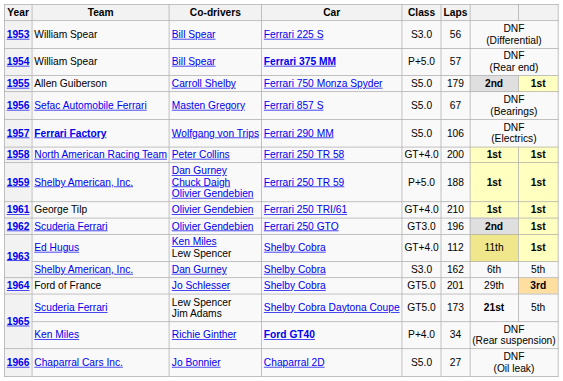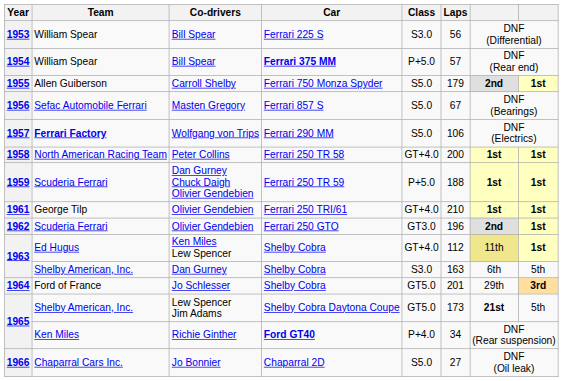 <table class="wikitable" style="text-align:center; font-size:90%">
 <tr>
 <th>Year</th>
 <th>Team</th>
 <th>Co-drivers</th>
 <th>Car</th>
 <th>Class</th>
 <th>Laps</th>
 <th></th>
 <th></th>
 </tr>
 <tr>
 <th><a href='#'>1953</a></th>
 <td align=left> William Spear</td>
 <td align=left> <a href='#'>Bill Spear</a></td>
 <td align=left><a href='#'>Ferrari 225 S</a></td>
 <td>S3.0</td>
 <td>56</td>
 <td colspan=2>DNF<br>(Differential)</td>
 </tr>
 <tr>
 <th><a href='#'>1954</a></th>
 <td align=left> William Spear</td>
 <td align=left> <a href='#'>Bill Spear</a></td>
 <td align=left><strong><a href='#'>Ferrari 375 MM</a></strong></td>
 <td>P+5.0</td>
 <td>57</td>
 <td colspan=2>DNF<br>(Rear end)</td>
 </tr>
 <tr>
 <th><a href='#'>1955</a></th>
 <td align=left> Allen Guiberson</td>
 <td align=left> <a href='#'>Carroll Shelby</a></td>
 <td align=left><a href='#'>Ferrari 750 Monza Spyder</a></td>
 <td>S5.0</td>
 <td>179</td>
 <td style="background:#dfdfdf;"><strong>2nd</strong></td>
 <td style="background:#ffffbf;"><strong>1st</strong></td>
 </tr>
 <tr>
 <th><a href='#'>1956</a></th>
 <td align=left> <a href='#'>Sefac Automobile Ferrari</a></td>
 <td align=left> <a href='#'>Masten Gregory</a></td>
 <td align=left><a href='#'>Ferrari 857 S</a></td>
 <td>S5.0</td>
 <td>67</td>
 <td colspan=2>DNF<br>(Bearings)</td>
 </tr>
 <tr>
 <th><a href='#'>1957</a></th>
 <td align=left><strong> <a href='#'>Ferrari Factory</a></strong></td>
 <td align=left> <a href='#'>Wolfgang von Trips</a></td>
 <td align=left><a href='#'>Ferrari 290 MM</a></td>
 <td>S5.0</td>
 <td>106</td>
 <td colspan=2>DNF<br>(Electrics)</td>
 </tr>
 <tr>
 <th><a href='#'>1958</a></th>
 <td align=left> <a href='#'>North American Racing Team</a></td>
 <td align=left> <a href='#'>Peter Collins</a></td>
 <td align=left><a href='#'>Ferrari 250 TR 58</a></td>
 <td>GT+4.0</td>
 <td>200</td>
 <td style="background:#ffffbf;"><strong>1st</strong></td>
 <td style="background:#ffffbf;"><strong>1st</strong></td>
 </tr>
 <tr>
 <th><a href='#'>1959</a></th>
-<td align=left> <a href='#'>Shelby American, Inc.</a></td>
+<td align=left> <a href='#'>Scuderia Ferrari</a></td>
 <td align=left> <a href='#'>Dan Gurney</a><br> <a href='#'>Chuck Daigh</a><br> <a href='#'>Olivier Gendebien</a></td>
 <td align=left><a href='#'>Ferrari 250 TR 59</a></td>
 <td>P+5.0</td>
 <td>188</td>
 <td style="background:#ffffbf;"><strong>1st</strong></td>
 <td style="background:#ffffbf;"><strong>1st</strong></td>
 </tr>
 <tr>
 <th><a href='#'>1961</a></th>
 <td align=left> George Tilp</td>
 <td align=left> <a href='#'>Olivier Gendebien</a></td>
 <td align=left><a href='#'>Ferrari 250 TRI/61</a></td>
 <td>GT+4.0</td>
 <td>210</td>
 <td style="background:#ffffbf;"><strong>1st</strong></td>
 <td style="background:#ffffbf;"><strong>1st</strong></td>
 </tr>
 <tr>
 <th><a href='#'>1962</a></th>
 <td align=left> <a href='#'>Scuderia Ferrari</a></td>
 <td align=left> <a href='#'>Olivier Gendebien</a></td>
 <td align=left><a href='#'>Ferrari 250 GTO</a></td>
 <td>GT3.0</td>
 <td>196</td>
 <td style="background:#dfdfdf;"><strong>2nd</strong></td>
 <td style="background:#ffffbf;"><strong>1st</strong></td>
 </tr>
 <tr>
 <th rowspan=2><a href='#'>1963</a></th>
 <td align=left> <a href='#'>Ed Hugus</a></td>
 <td align=left> <a href='#'>Ken Miles</a><br> Lew Spencer</td>
 <td align=left><a href='#'>Shelby Cobra</a></td>
 <td>GT+4.0</td>
 <td>112</td>
 <td style="background: khaki;">11th</td>
 <td style="background:#ffffbf;"><strong>1st</strong></td>
 </tr>
 <tr>
 <td align=left> <a href='#'>Shelby American, Inc.</a></td>
 <td align=left> <a href='#'>Dan Gurney</a></td>
 <td align=left><a href='#'>Shelby Cobra</a></td>
 <td>S3.0</td>
-<td>162</td>
+<td>163</td>
 <td>6th</td>
 <td>5th</td>
 </tr>
 <tr>
 <th><a href='#'>1964</a></th>
 <td align=left> Ford of France</td>
 <td align=left> <a href='#'>Jo Schlesser</a></td>
 <td align=left><a href='#'>Shelby Cobra</a></td>
 <td>GT5.0</td>
 <td>201</td>
 <td>29th</td>
 <td style="background:#ffdf9f;"><strong>3rd</strong></td>
 </tr>
 <tr>
 <th rowspan=2><a href='#'>1965</a></th>
-<td align=left> <a href='#'>Scuderia Ferrari</a></td>
+<td align=left> <a href='#'>Shelby American, Inc.</a></td>
 <td align=left> Lew Spencer<br> Jim Adams</td>
 <td align=left><a href='#'>Shelby Cobra Daytona Coupe</a></td>
 <td>GT5.0</td>
 <td>173</td>
 <td><strong>21st</strong></td>
 <td>5th</td>
 </tr>
 <tr>
 <td align=left> <a href='#'>Ken Miles</a></td>
 <td align=left> <a href='#'>Richie Ginther</a></td>
 <td align=left><strong><a href='#'>Ford GT40</a></strong></td>
 <td>P+4.0</td>
 <td>34</td>
 <td colspan=2>DNF<br>(Rear suspension)</td>
 </tr>
 <tr>
 <th><a href='#'>1966</a></th>
 <td align=left> <a href='#'>Chaparral Cars Inc.</a></td>
 <td align=left> <a href='#'>Jo Bonnier</a></td>
 <td align=left><a href='#'>Chaparral 2D</a></td>
 <td>S5.0</td>
 <td>27</td>
 <td colspan=2>DNF<br>(Oil leak)</td>
 </tr>
 </table>
